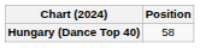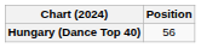 <table class="wikitable plainrowheaders" style="text-align:center">
 <tr>
 <th scope="col">Chart (2024)</th>
 <th scope="col">Position</th>
 </tr>
 <tr>
 <th scope="row">Hungary (Dance Top 40)</th>
-<td>58</td>
+<td>56</td>
 </tr>
 </table>
